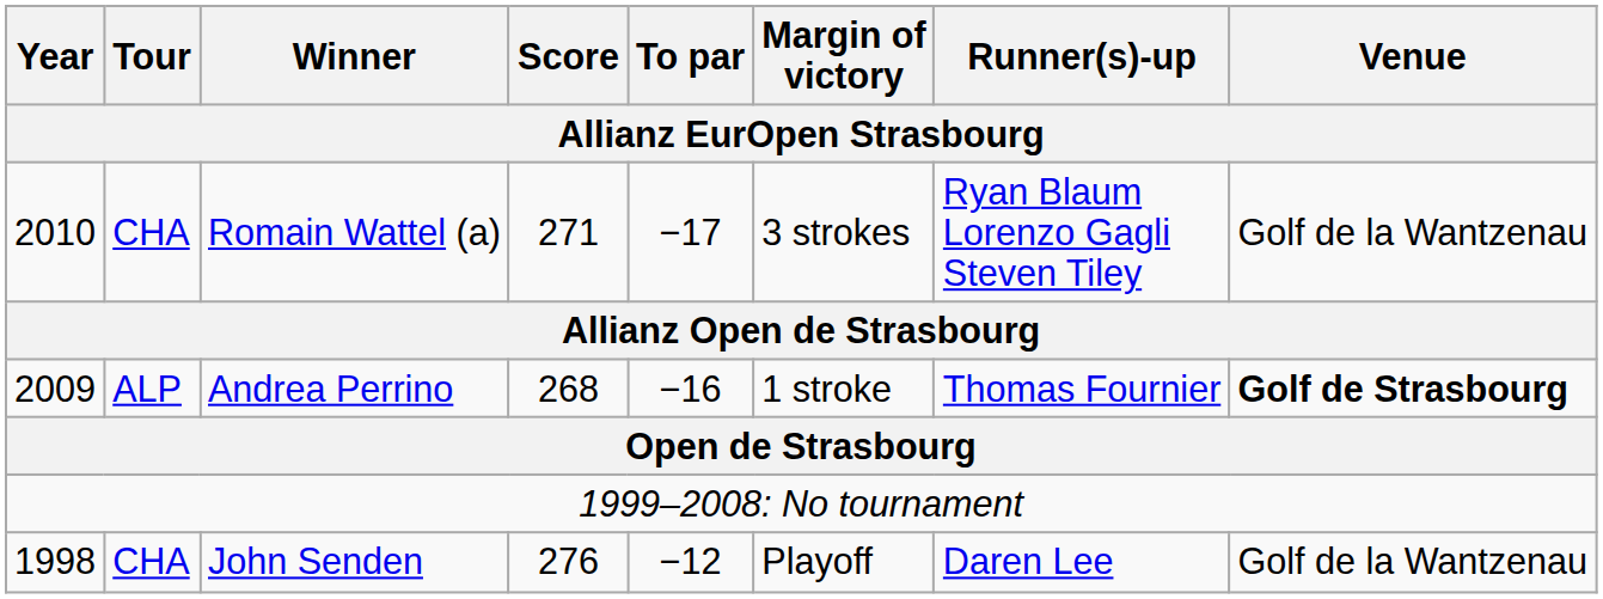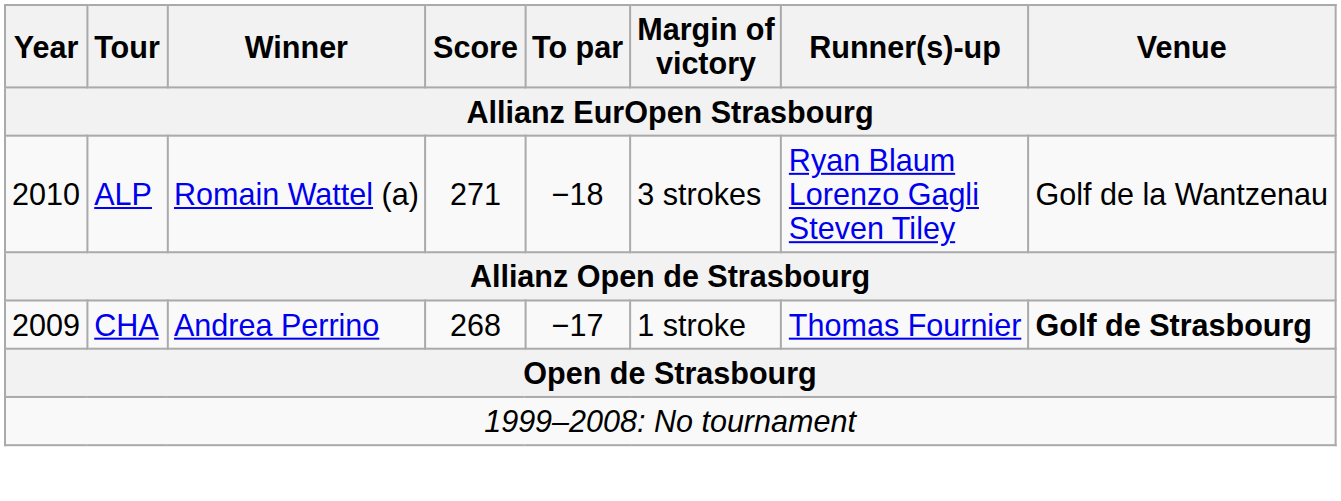 <table class=wikitable style="font-size:95%">
 <tr>
 <th>Year</th>
 <th>Tour</th>
 <th>Winner</th>
 <th>Score</th>
 <th>To par</th>
 <th>Margin of<br>victory</th>
 <th>Runner(s)-up</th>
 <th>Venue</th>
 </tr>
 <tr>
 <th colspan=8>Allianz EurOpen Strasbourg</th>
 </tr>
 <tr>
 <td>2010</td>
-<td><a href='#'>CHA</a></td>
+<td><a href='#'>ALP</a></td>
 <td> <a href='#'>Romain Wattel</a> (a)</td>
 <td align=center>271</td>
-<td align=center>−17</td>
+<td align=center>−18</td>
 <td>3 strokes</td>
 <td> <a href='#'>Ryan Blaum</a><br> <a href='#'>Lorenzo Gagli</a><br> <a href='#'>Steven Tiley</a></td>
 <td>Golf de la Wantzenau</td>
 </tr>
 <tr>
 <th colspan=8>Allianz Open de Strasbourg</th>
 </tr>
 <tr>
 <td>2009</td>
-<td><a href='#'>ALP</a></td>
+<td><a href='#'>CHA</a></td>
 <td> <a href='#'>Andrea Perrino</a></td>
 <td align=center>268</td>
-<td align=center>−16</td>
+<td align=center>−17</td>
 <td>1 stroke</td>
 <td> <a href='#'>Thomas Fournier</a></td>
 <td><strong>Golf de Strasbourg</strong></td>
 </tr>
 <tr>
 <th colspan=8>Open de Strasbourg</th>
 </tr>
 <tr>
 <td colspan=8 align=center><em>1999–2008: No tournament</em></td>
 </tr>
-<tr>
-<td>1998</td>
-<td><a href='#'>CHA</a></td>
-<td> <a href='#'>John Senden</a></td>
-<td align=center>276</td>
-<td align=center>−12</td>
-<td>Playoff</td>
-<td> <a href='#'>Daren Lee</a></td>
-<td>Golf de la Wantzenau</td>
-</tr>
 </table>
